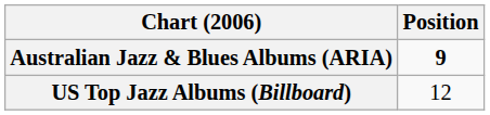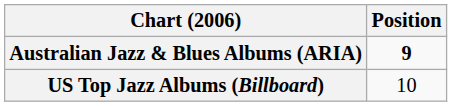 <table class="wikitable plainrowheaders" style="text-align:center">
 <tr>
 <th scope="col">Chart (2006)</th>
 <th scope="col">Position</th>
 </tr>
 <tr>
 <th scope="row">Australian Jazz & Blues Albums (ARIA)</th>
 <td><strong>9</strong></td>
 </tr>
 <tr>
 <th scope="row">US Top Jazz Albums (<em>Billboard</em>)</th>
-<td>12</td>
+<td>10</td>
 </tr>
 </table>
